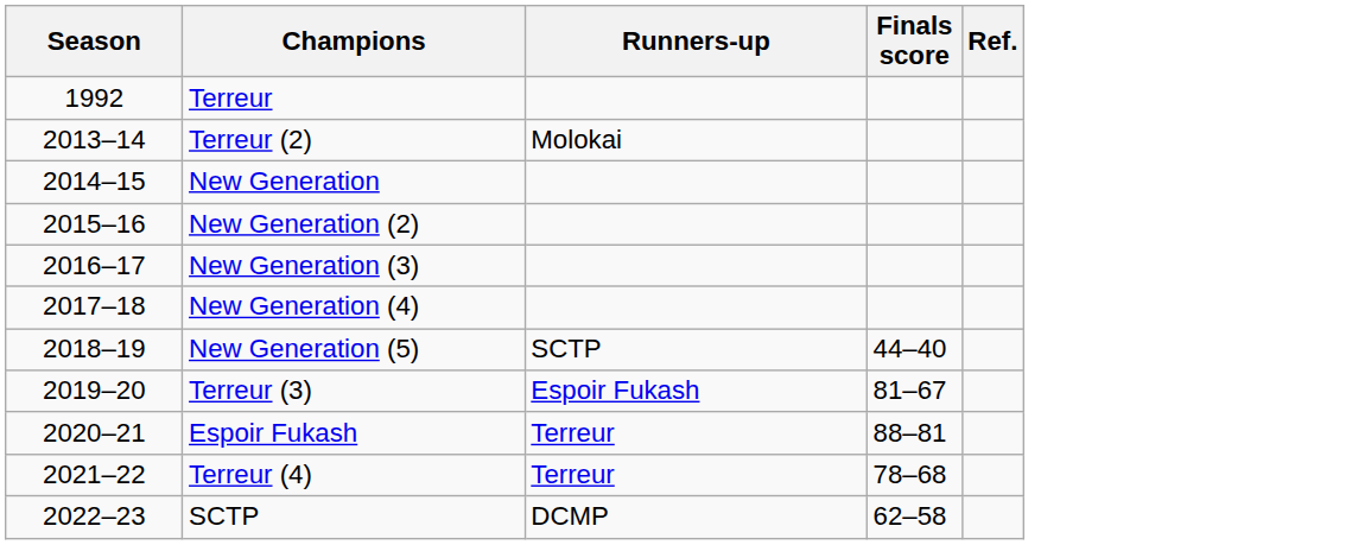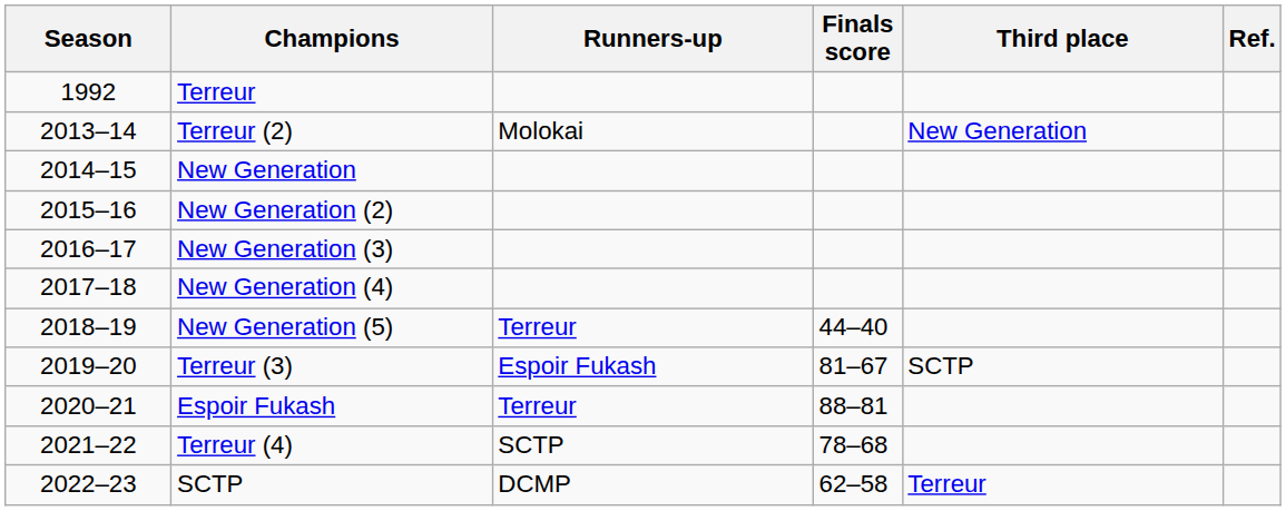 <table class="wikitable">
 <tr>
 <th width=100>Season</th>
 <th width=200>Champions</th>
 <th width=200>Runners-up</th>
 <th width=50>Finals score</th>
+<th width=200>Third place</th>
 <th>Ref.</th>
 </tr>
 <tr>
 <td align="center">1992</td>
 <td><a href='#'>Terreur</a></td>
+<td></td>
 <td></td>
 <td></td>
 <td align="center"></td>
 </tr>
 <tr>
 <td align="center">2013–14</td>
 <td><a href='#'>Terreur</a> (2)</td>
 <td>Molokai</td>
 <td></td>
+<td><a href='#'>New Generation</a></td>
 <td align="center"></td>
 </tr>
 <tr>
 <td align="center">2014–15</td>
 <td><a href='#'>New Generation</a></td>
+<td></td>
 <td></td>
 <td></td>
 <td align="center"></td>
 </tr>
 <tr>
 <td align="center">2015–16</td>
 <td><a href='#'>New Generation</a> (2)</td>
 <td></td>
 <td></td>
+<td></td>
 <td align="center"></td>
 </tr>
 <tr>
 <td align="center">2016–17</td>
 <td><a href='#'>New Generation</a> (3)</td>
+<td></td>
 <td></td>
 <td></td>
 <td align="center"></td>
 </tr>
 <tr>
 <td align="center">2017–18</td>
 <td><a href='#'>New Generation</a> (4)</td>
 <td></td>
 <td></td>
+<td></td>
 <td align="center"></td>
 </tr>
 <tr>
 <td align="center">2018–19</td>
 <td><a href='#'>New Generation</a> (5)</td>
-<td>SCTP</td>
+<td><a href='#'>Terreur</a></td>
 <td>44–40</td>
+<td></td>
 <td align="center"></td>
 </tr>
 <tr>
 <td align="center">2019–20</td>
 <td><a href='#'>Terreur</a> (3)</td>
 <td><a href='#'>Espoir Fukash</a></td>
 <td>81–67</td>
+<td>SCTP</td>
 <td align="center"></td>
 </tr>
 <tr>
 <td align="center">2020–21</td>
 <td><a href='#'>Espoir Fukash</a></td>
 <td><a href='#'>Terreur</a></td>
 <td>88–81</td>
+<td></td>
 <td align="center"></td>
 </tr>
 <tr>
 <td align="center">2021–22</td>
 <td><a href='#'>Terreur</a> (4)</td>
-<td><a href='#'>Terreur</a></td>
+<td>SCTP</td>
 <td>78–68</td>
+<td></td>
 <td align="center"></td>
 </tr>
 <tr>
 <td align="center">2022–23</td>
 <td>SCTP</td>
 <td>DCMP</td>
 <td>62–58</td>
+<td><a href='#'>Terreur</a></td>
 <td align="center"></td>
 </tr>
 </table>
